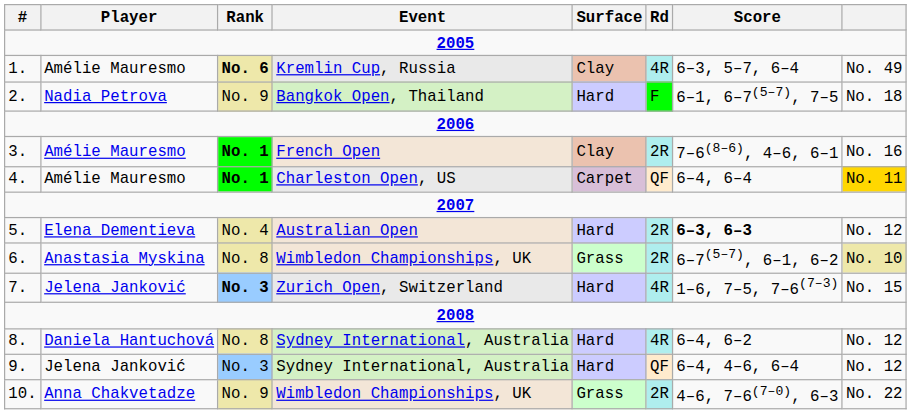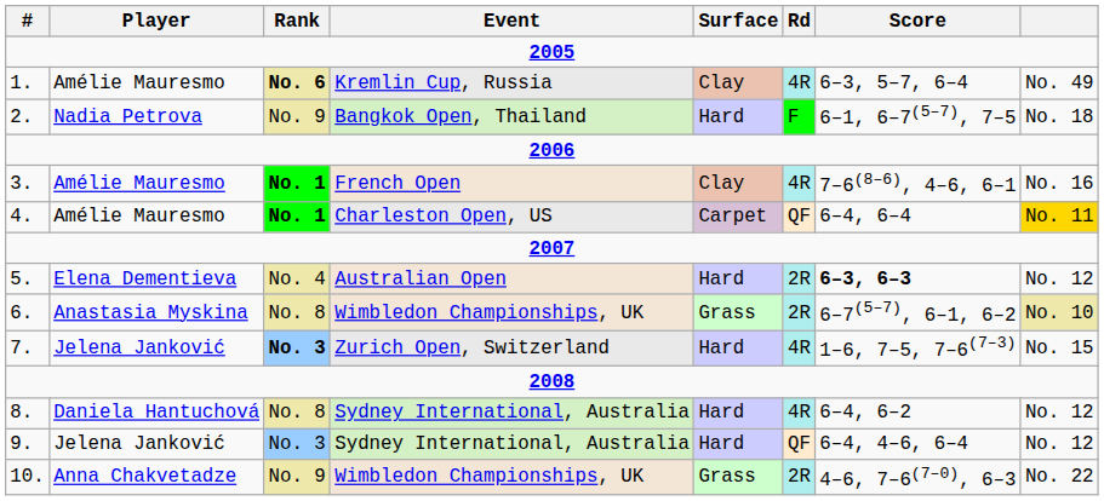 <table class="wikitable sortable">
 <tr>
 <th>#</th>
 <th>Player</th>
 <th>Rank</th>
 <th>Event</th>
 <th>Surface</th>
 <th>Rd</th>
 <th>Score</th>
 <th></th>
 </tr>
 <tr>
 <td colspan=8 style=text-align:center><strong><a href='#'>2005</a></strong></td>
 </tr>
 <tr>
 <td>1.</td>
 <td> Amélie Mauresmo</td>
 <td bgcolor=eee8AA><strong>No. 6</strong></td>
 <td bgcolor=e9e9e9><a href='#'>Kremlin Cup</a>, Russia</td>
 <td bgcolor=ebc2af>Clay</td>
 <td bgcolor=afeeee>4R</td>
 <td>6–3, 5–7, 6–4</td>
 <td>No. 49</td>
 </tr>
 <tr>
 <td>2.</td>
 <td> <a href='#'>Nadia Petrova</a></td>
 <td bgcolor=eee8AA>No. 9</td>
 <td bgcolor=d4f1c5><a href='#'>Bangkok Open</a>, Thailand</td>
 <td bgcolor=ccccff>Hard</td>
 <td bgcolor=lime>F</td>
 <td>6–1, 6–7<sup>(5–7)</sup>, 7–5</td>
 <td>No. 18</td>
 </tr>
 <tr>
 <td colspan=8 style=text-align:center><strong><a href='#'>2006</a></strong></td>
 </tr>
 <tr>
 <td>3.</td>
 <td> <a href='#'>Amélie Mauresmo</a></td>
 <td bgcolor=lime><strong>No. 1</strong></td>
 <td bgcolor=f3e6d7><a href='#'>French Open</a></td>
 <td bgcolor=ebc2af>Clay</td>
-<td bgcolor=afeeee>2R</td>
+<td bgcolor=afeeee>4R</td>
 <td>7–6<sup>(8–6)</sup>, 4–6, 6–1</td>
 <td>No. 16</td>
 </tr>
 <tr>
 <td>4.</td>
 <td> Amélie Mauresmo</td>
 <td bgcolor=lime><strong>No. 1</strong></td>
 <td bgcolor=e9e9e9><a href='#'>Charleston Open</a>, US</td>
 <td bgcolor=thistle>Carpet</td>
 <td bgcolor=ffebcd>QF</td>
 <td>6–4, 6–4</td>
 <td style="background: gold;">No. 11</td>
 </tr>
 <tr>
 <td colspan=8 style=text-align:center><strong><a href='#'>2007</a></strong></td>
 </tr>
 <tr>
 <td>5.</td>
 <td> <a href='#'>Elena Dementieva</a></td>
 <td bgcolor=eee8AA>No. 4</td>
 <td bgcolor=f3e6d7><a href='#'>Australian Open</a></td>
 <td bgcolor=ccccff>Hard</td>
 <td bgcolor=afeeee>2R</td>
 <td><strong>6–3, 6–3</strong></td>
 <td>No. 12</td>
 </tr>
 <tr>
 <td>6.</td>
 <td> <a href='#'>Anastasia Myskina</a></td>
 <td bgcolor=eee8AA>No. 8</td>
 <td bgcolor=f3e6d7><a href='#'>Wimbledon Championships</a>, UK</td>
 <td bgcolor=ccffcc>Grass</td>
 <td bgcolor=afeeee>2R</td>
 <td>6–7<sup>(5–7)</sup>, 6–1, 6–2</td>
 <td bgcolor=eee8AA>No. 10</td>
 </tr>
 <tr>
 <td>7.</td>
 <td> <a href='#'>Jelena Janković</a></td>
 <td bgcolor=99ccff><strong>No. 3</strong></td>
 <td bgcolor=e9e9e9><a href='#'>Zurich Open</a>, Switzerland</td>
 <td bgcolor=ccccff>Hard</td>
 <td bgcolor=afeeee>4R</td>
 <td>1–6, 7–5, 7–6<sup>(7–3)</sup></td>
 <td>No. 15</td>
 </tr>
 <tr>
 <td colspan=8 style=text-align:center><strong><a href='#'>2008</a></strong></td>
 </tr>
 <tr>
 <td>8.</td>
 <td> <a href='#'>Daniela Hantuchová</a></td>
 <td bgcolor=eee8AA>No. 8</td>
 <td bgcolor=d4f1c5><a href='#'>Sydney International</a>, Australia</td>
 <td bgcolor=ccccff>Hard</td>
 <td bgcolor=afeeee>4R</td>
 <td>6–4, 6–2</td>
 <td>No. 12</td>
 </tr>
 <tr>
 <td>9.</td>
 <td> Jelena Janković</td>
 <td bgcolor=99ccff>No. 3</td>
 <td bgcolor=d4f1c5>Sydney International, Australia</td>
 <td bgcolor=ccccff>Hard</td>
 <td bgcolor=ffebcd>QF</td>
 <td>6–4, 4–6, 6–4</td>
 <td>No. 12</td>
 </tr>
 <tr>
 <td>10.</td>
 <td> <a href='#'>Anna Chakvetadze</a></td>
 <td bgcolor=eee8AA>No. 9</td>
 <td bgcolor=f3e6d7><a href='#'>Wimbledon Championships</a>, UK</td>
 <td bgcolor=ccffcc>Grass</td>
 <td bgcolor=afeeee>2R</td>
 <td>4–6, 7–6<sup>(7–0)</sup>, 6–3</td>
 <td>No. 22</td>
 </tr>
 </table>
